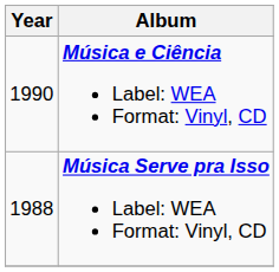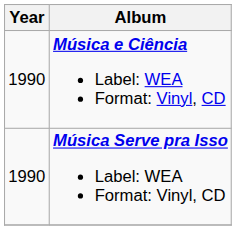 <table class="wikitable">
 <tr>
 <th>Year</th>
 <th>Album</th>
 </tr>
 <tr>
 <td>1990</td>
 <td><strong><em><a href='#'>Música e Ciência</a></em></strong><br><ul><li>Label: <a href='#'>WEA</a></li><li>Format: <a href='#'>Vinyl</a>, <a href='#'>CD</a></li></ul></td>
 </tr>
 <tr>
-<td>1988</td>
+<td>1990</td>
 <td><strong><em><a href='#'>Música Serve pra Isso</a></em></strong><br><ul><li>Label: WEA</li><li>Format: Vinyl, CD</li></ul></td>
 </tr>
 <tr>
 </tr>
 </table>
